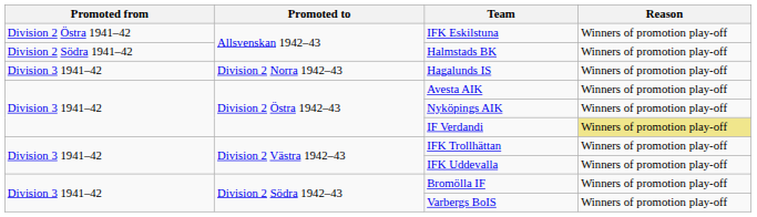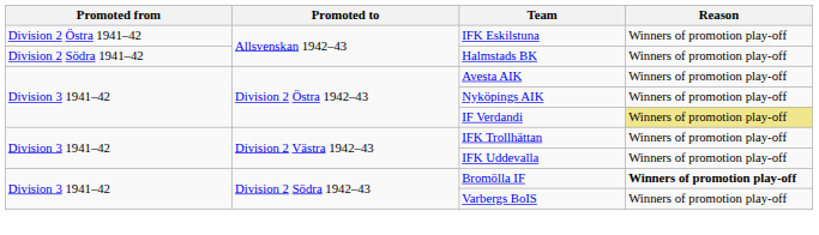 <table class="wikitable" style="text-align: left;">
 <tr>
 <th style="width: 275px;">Promoted from</th>
 <th style="width: 275px;">Promoted to</th>
 <th style="width: 200px;">Team</th>
 <th style="width: 225px;">Reason</th>
 </tr>
 <tr>
 <td><a href='#'>Division 2</a> <a href='#'>Östra</a> 1941–42</td>
 <td rowspan=2><a href='#'>Allsvenskan</a> 1942–43</td>
 <td><a href='#'>IFK Eskilstuna</a></td>
 <td>Winners of promotion play-off</td>
 </tr>
 <tr>
 <td><a href='#'>Division 2</a> <a href='#'>Södra</a> 1941–42</td>
 <td><a href='#'>Halmstads BK</a></td>
-<td>Winners of promotion play-off</td>
-</tr>
-<tr>
-<td><a href='#'>Division 3</a> 1941–42</td>
-<td><a href='#'>Division 2</a> <a href='#'>Norra</a> 1942–43</td>
-<td><a href='#'>Hagalunds IS</a></td>
 <td>Winners of promotion play-off</td>
 </tr>
 <tr>
 <td rowspan=3><a href='#'>Division 3</a> 1941–42</td>
 <td rowspan=3><a href='#'>Division 2</a> <a href='#'>Östra</a> 1942–43</td>
 <td><a href='#'>Avesta AIK</a></td>
 <td>Winners of promotion play-off</td>
 </tr>
 <tr>
 <td><a href='#'>Nyköpings AIK</a></td>
 <td>Winners of promotion play-off</td>
 </tr>
 <tr>
 <td><a href='#'>IF Verdandi</a></td>
 <td style="background: khaki;">Winners of promotion play-off</td>
 </tr>
 <tr>
 <td rowspan=2><a href='#'>Division 3</a> 1941–42</td>
 <td rowspan=2><a href='#'>Division 2</a> <a href='#'>Västra</a> 1942–43</td>
 <td><a href='#'>IFK Trollhättan</a></td>
 <td>Winners of promotion play-off</td>
 </tr>
 <tr>
 <td><a href='#'>IFK Uddevalla</a></td>
 <td>Winners of promotion play-off</td>
 </tr>
 <tr>
 <td rowspan=2><a href='#'>Division 3</a> 1941–42</td>
 <td rowspan=2><a href='#'>Division 2</a> <a href='#'>Södra</a> 1942–43</td>
 <td><a href='#'>Bromölla IF</a></td>
-<td>Winners of promotion play-off</td>
+<td><strong>Winners of promotion play-off</strong></td>
 </tr>
 <tr>
 <td><a href='#'>Varbergs BoIS</a></td>
 <td>Winners of promotion play-off</td>
 </tr>
 </table>
